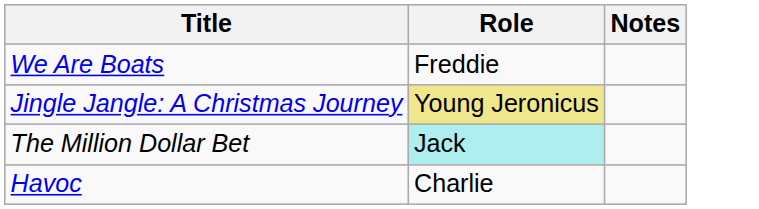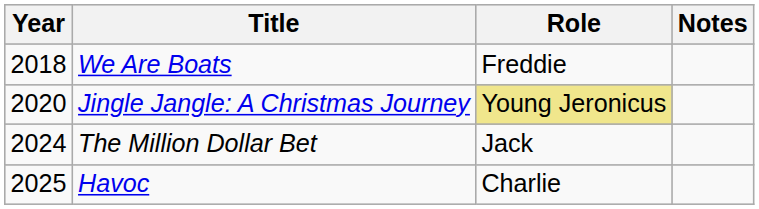 <table class="wikitable sortable">
 <tr>
+<th>Year</th>
 <th>Title</th>
 <th>Role</th>
 <th class="unsortable">Notes</th>
 </tr>
 <tr>
+<td>2018</td>
 <td><em><a href='#'>We Are Boats</a></em></td>
 <td>Freddie</td>
 <td></td>
 </tr>
 <tr>
+<td>2020</td>
 <td><em><a href='#'>Jingle Jangle: A Christmas Journey</a></em></td>
 <td style="background: khaki;">Young Jeronicus</td>
 <td></td>
 </tr>
 <tr>
+<td>2024</td>
 <td><em>The Million Dollar Bet</em></td>
-<td style="background: paleturquoise;">Jack</td>
+<td>Jack</td>
 <td></td>
 </tr>
 <tr>
+<td>2025</td>
 <td><em><a href='#'>Havoc</a></em></td>
 <td>Charlie</td>
 <td></td>
 </tr>
 </table>
